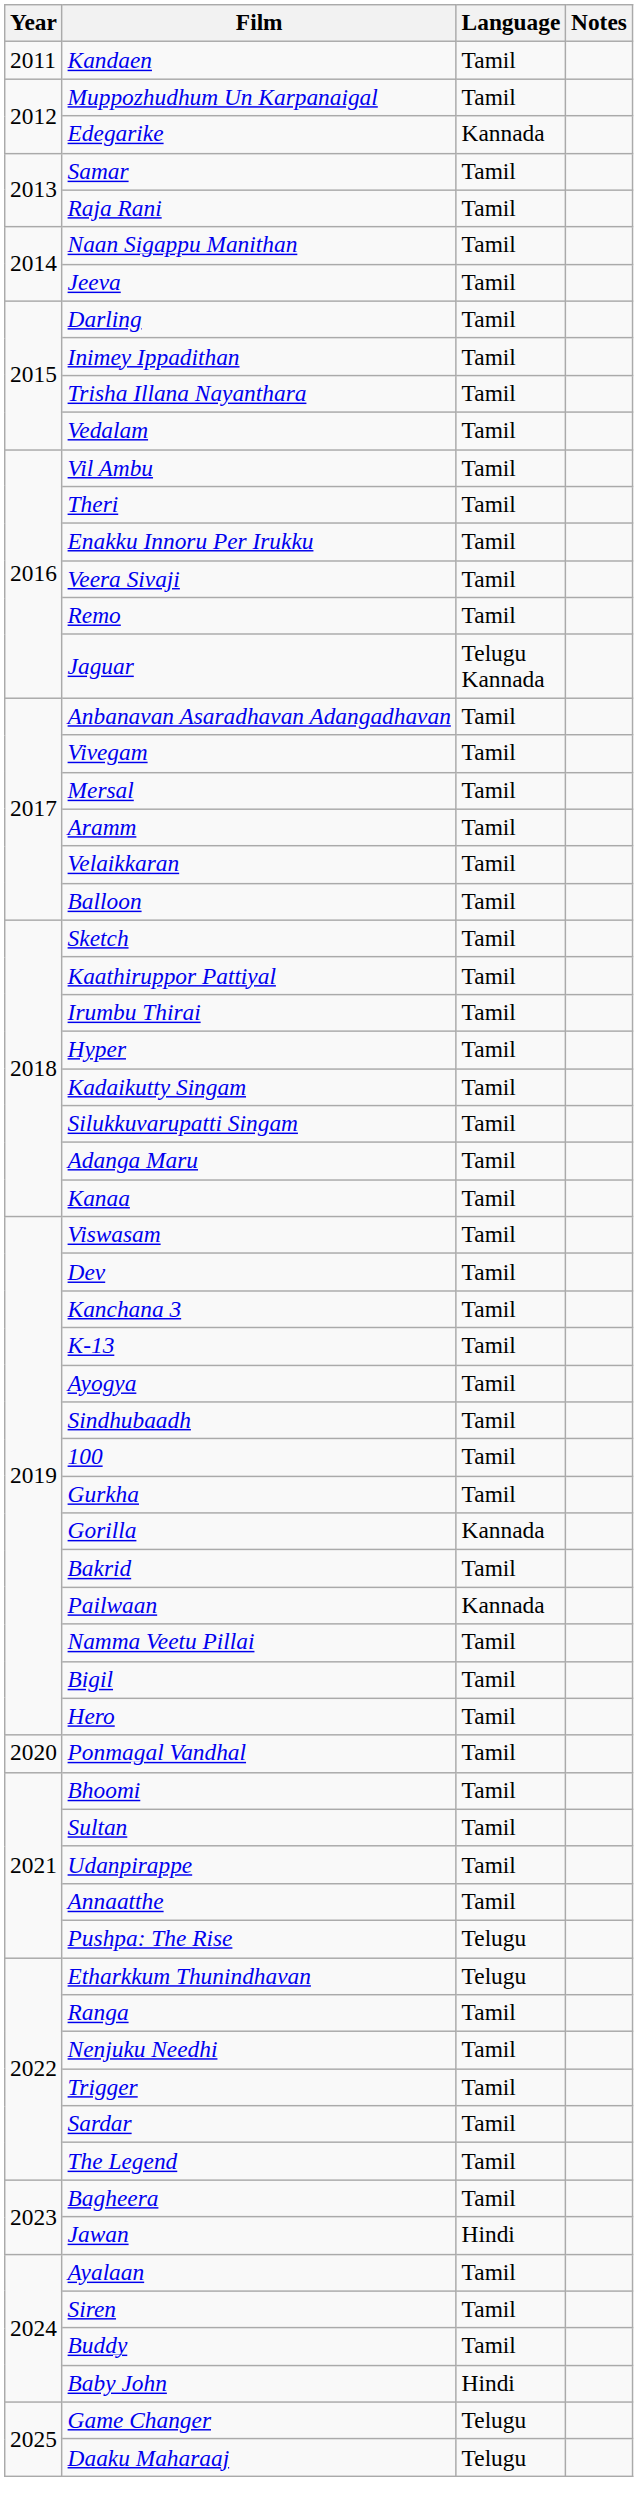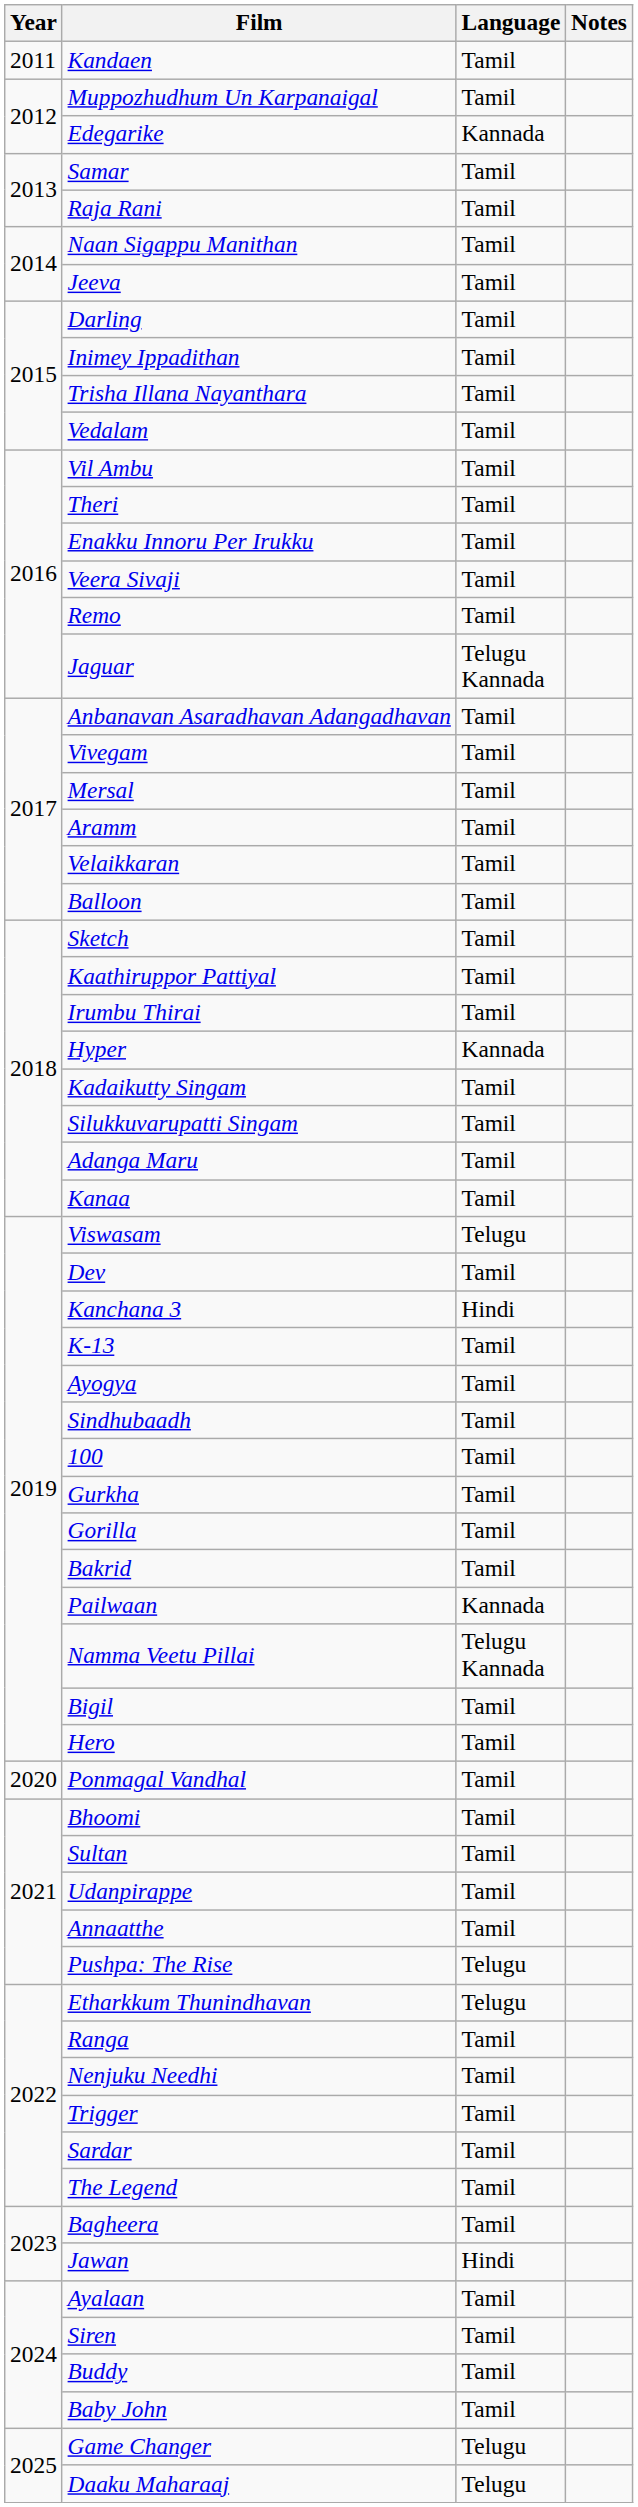 <table class="wikitable sortable">
 <tr>
 <th>Year</th>
 <th>Film</th>
 <th>Language</th>
 <th>Notes</th>
 </tr>
 <tr>
 <td>2011</td>
 <td><em><a href='#'>Kandaen</a></em></td>
 <td>Tamil</td>
 <td></td>
 </tr>
 <tr>
 <td rowspan=2>2012</td>
 <td><em><a href='#'>Muppozhudhum Un Karpanaigal</a></em></td>
 <td>Tamil</td>
 <td></td>
 </tr>
 <tr>
 <td><em><a href='#'>Edegarike</a></em></td>
 <td>Kannada</td>
 <td></td>
 </tr>
 <tr>
 <td rowspan=2>2013</td>
 <td><em><a href='#'>Samar</a></em></td>
 <td>Tamil</td>
 <td></td>
 </tr>
 <tr>
 <td><em><a href='#'>Raja Rani</a></em></td>
 <td>Tamil</td>
 <td></td>
 </tr>
 <tr>
 <td rowspan=2>2014</td>
 <td><em><a href='#'>Naan Sigappu Manithan</a></em></td>
 <td>Tamil</td>
 <td></td>
 </tr>
 <tr>
 <td><em><a href='#'>Jeeva</a></em></td>
 <td>Tamil</td>
 <td></td>
 </tr>
 <tr>
 <td rowspan=4>2015</td>
 <td><em><a href='#'>Darling</a></em></td>
 <td>Tamil</td>
 <td></td>
 </tr>
 <tr>
 <td><em><a href='#'>Inimey Ippadithan</a></em></td>
 <td>Tamil</td>
 <td></td>
 </tr>
 <tr>
 <td><em><a href='#'>Trisha Illana Nayanthara</a></em></td>
 <td>Tamil</td>
 <td></td>
 </tr>
 <tr>
 <td><em><a href='#'>Vedalam</a></em></td>
 <td>Tamil</td>
 <td></td>
 </tr>
 <tr>
 <td rowspan=6>2016</td>
 <td><em><a href='#'>Vil Ambu</a></em></td>
 <td>Tamil</td>
 <td></td>
 </tr>
 <tr>
 <td><em><a href='#'>Theri</a></em></td>
 <td>Tamil</td>
 <td></td>
 </tr>
 <tr>
 <td><em><a href='#'>Enakku Innoru Per Irukku</a></em></td>
 <td>Tamil</td>
 <td></td>
 </tr>
 <tr>
 <td><em><a href='#'>Veera Sivaji</a></em></td>
 <td>Tamil</td>
 <td></td>
 </tr>
 <tr>
 <td><em><a href='#'>Remo</a></em></td>
 <td>Tamil</td>
 <td></td>
 </tr>
 <tr>
 <td><em><a href='#'>Jaguar</a></em></td>
 <td>Telugu<br>Kannada</td>
 <td></td>
 </tr>
 <tr>
 <td rowspan=6>2017</td>
 <td><em><a href='#'>Anbanavan Asaradhavan Adangadhavan</a></em></td>
 <td>Tamil</td>
 <td></td>
 </tr>
 <tr>
 <td><em><a href='#'>Vivegam</a></em></td>
 <td>Tamil</td>
 <td></td>
 </tr>
 <tr>
 <td><em><a href='#'>Mersal</a></em></td>
 <td>Tamil</td>
 <td></td>
 </tr>
 <tr>
 <td><em><a href='#'>Aramm</a></em></td>
 <td>Tamil</td>
 <td></td>
 </tr>
 <tr>
 <td><em><a href='#'>Velaikkaran</a></em></td>
 <td>Tamil</td>
 <td></td>
 </tr>
 <tr>
 <td><em><a href='#'>Balloon</a></em></td>
 <td>Tamil</td>
 <td></td>
 </tr>
 <tr>
 <td rowspan="8">2018</td>
 <td><em><a href='#'>Sketch</a></em></td>
 <td>Tamil</td>
 <td></td>
 </tr>
 <tr>
 <td><em><a href='#'>Kaathiruppor Pattiyal</a></em></td>
 <td>Tamil</td>
 <td></td>
 </tr>
 <tr>
 <td><em><a href='#'>Irumbu Thirai</a></em></td>
 <td>Tamil</td>
 <td></td>
 </tr>
 <tr>
 <td><em><a href='#'>Hyper</a></em></td>
-<td>Tamil</td>
+<td>Kannada</td>
 <td></td>
 </tr>
 <tr>
 <td><em><a href='#'>Kadaikutty Singam</a></em></td>
 <td>Tamil</td>
 <td></td>
 </tr>
 <tr>
 <td><em><a href='#'>Silukkuvarupatti Singam</a></em></td>
 <td>Tamil</td>
 <td></td>
 </tr>
 <tr>
 <td><em><a href='#'>Adanga Maru</a></em></td>
 <td>Tamil</td>
 <td></td>
 </tr>
 <tr>
 <td><em><a href='#'>Kanaa</a></em></td>
 <td>Tamil</td>
 <td></td>
 </tr>
 <tr>
 <td rowspan="14">2019</td>
 <td><em><a href='#'>Viswasam</a></em></td>
-<td>Tamil</td>
+<td>Telugu</td>
 <td></td>
 </tr>
 <tr>
 <td><em><a href='#'>Dev</a></em></td>
 <td>Tamil</td>
 <td></td>
 </tr>
 <tr>
 <td><em><a href='#'>Kanchana 3</a></em></td>
-<td>Tamil</td>
+<td>Hindi</td>
 <td></td>
 </tr>
 <tr>
 <td><em><a href='#'>K-13</a></em></td>
 <td>Tamil</td>
 <td></td>
 </tr>
 <tr>
 <td><em><a href='#'>Ayogya</a></em></td>
 <td>Tamil</td>
 <td></td>
 </tr>
 <tr>
 <td><em><a href='#'>Sindhubaadh</a></em></td>
 <td>Tamil</td>
 <td></td>
 </tr>
 <tr>
 <td><em><a href='#'>100</a></em></td>
 <td>Tamil</td>
 <td></td>
 </tr>
 <tr>
 <td><em><a href='#'>Gurkha</a></em></td>
 <td>Tamil</td>
 <td></td>
 </tr>
 <tr>
 <td><em><a href='#'>Gorilla</a></em></td>
-<td>Kannada</td>
+<td>Tamil</td>
 <td></td>
 </tr>
 <tr>
 <td><em><a href='#'>Bakrid</a></em></td>
 <td>Tamil</td>
 <td></td>
 </tr>
 <tr>
 <td><em><a href='#'>Pailwaan</a></em></td>
 <td>Kannada</td>
 <td></td>
 </tr>
 <tr>
 <td><em><a href='#'>Namma Veetu Pillai</a></em></td>
-<td>Tamil</td>
+<td>Telugu<br>Kannada</td>
 <td></td>
 </tr>
 <tr>
 <td><em><a href='#'>Bigil</a></em></td>
 <td>Tamil</td>
 <td></td>
 </tr>
 <tr>
 <td><em><a href='#'>Hero</a></em></td>
 <td>Tamil</td>
 <td></td>
 </tr>
 <tr>
 <td>2020</td>
 <td><em><a href='#'>Ponmagal Vandhal</a></em></td>
 <td>Tamil</td>
 <td></td>
 </tr>
 <tr>
 <td rowspan="5">2021</td>
 <td><em><a href='#'>Bhoomi</a></em></td>
 <td>Tamil</td>
 <td></td>
 </tr>
 <tr>
 <td><em><a href='#'>Sultan</a></em></td>
 <td>Tamil</td>
 <td></td>
 </tr>
 <tr>
 <td><em><a href='#'>Udanpirappe</a></em></td>
 <td>Tamil</td>
 <td></td>
 </tr>
 <tr>
 <td><em><a href='#'>Annaatthe</a></em></td>
 <td>Tamil</td>
 <td></td>
 </tr>
 <tr>
 <td><em><a href='#'>Pushpa: The Rise</a></em></td>
 <td>Telugu</td>
 <td></td>
 </tr>
 <tr>
 <td rowspan="6">2022</td>
 <td><em><a href='#'>Etharkkum Thunindhavan</a></em></td>
 <td>Telugu</td>
 <td></td>
 </tr>
 <tr>
 <td><em><a href='#'>Ranga</a></em></td>
 <td>Tamil</td>
 <td></td>
 </tr>
 <tr>
 <td><em><a href='#'>Nenjuku Needhi</a></em></td>
 <td>Tamil</td>
 <td></td>
 </tr>
 <tr>
 <td><em><a href='#'>Trigger</a></em></td>
 <td>Tamil</td>
 <td></td>
 </tr>
 <tr>
 <td><em><a href='#'>Sardar</a></em></td>
 <td>Tamil</td>
 <td></td>
 </tr>
 <tr>
 <td><em><a href='#'>The Legend</a></em></td>
 <td>Tamil</td>
 <td></td>
 </tr>
 <tr>
 <td rowspan="2">2023</td>
 <td><em><a href='#'>Bagheera</a></em></td>
 <td>Tamil</td>
 <td></td>
 </tr>
 <tr>
 <td><em><a href='#'>Jawan</a></em></td>
 <td>Hindi</td>
 <td></td>
 </tr>
 <tr>
 <td rowspan="4">2024</td>
 <td><em><a href='#'>Ayalaan</a></em></td>
 <td>Tamil</td>
 <td></td>
 </tr>
 <tr>
 <td><em><a href='#'>Siren</a></em></td>
 <td>Tamil</td>
 <td></td>
 </tr>
 <tr>
 <td><em><a href='#'>Buddy</a></em></td>
 <td>Tamil</td>
 <td></td>
 </tr>
 <tr>
 <td><em><a href='#'>Baby John</a></em></td>
-<td>Hindi</td>
+<td>Tamil</td>
 <td></td>
 </tr>
 <tr>
 <td rowspan="2">2025</td>
 <td><em><a href='#'>Game Changer</a></em></td>
 <td>Telugu</td>
 <td></td>
 </tr>
 <tr>
 <td><em><a href='#'>Daaku Maharaaj</a></em></td>
 <td>Telugu</td>
 <td></td>
 </tr>
 <tr>
 </tr>
 </table>
